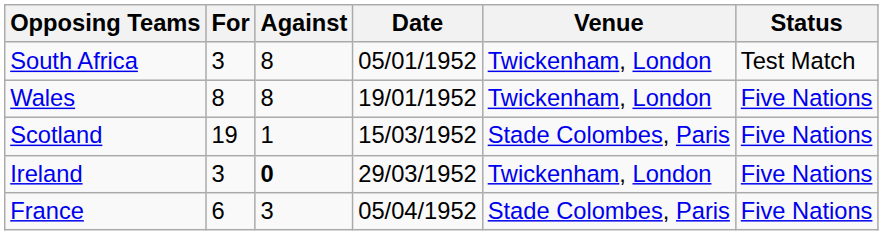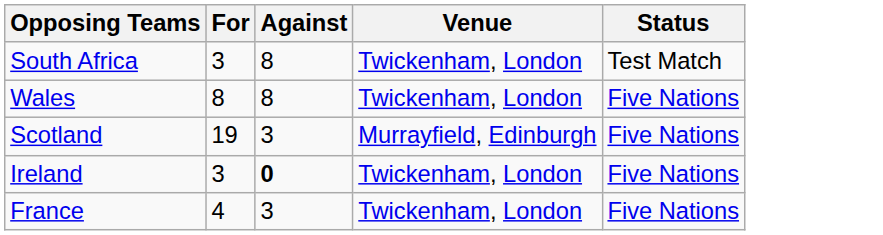 <table class="wikitable">
 <tr>
 <th>Opposing Teams</th>
 <th>For</th>
 <th>Against</th>
-<th>Date</th>
 <th>Venue</th>
 <th>Status</th>
 </tr>
 <tr>
 <td><a href='#'>South Africa</a></td>
 <td>3</td>
 <td>8</td>
-<td>05/01/1952</td>
 <td><a href='#'>Twickenham</a>, <a href='#'>London</a></td>
 <td>Test Match</td>
 </tr>
 <tr>
 <td><a href='#'>Wales</a></td>
 <td>8</td>
 <td>8</td>
-<td>19/01/1952</td>
 <td><a href='#'>Twickenham</a>, <a href='#'>London</a></td>
 <td><a href='#'>Five Nations</a></td>
 </tr>
 <tr>
 <td><a href='#'>Scotland</a></td>
 <td>19</td>
-<td>1</td>
-<td>15/03/1952</td>
-<td><a href='#'>Stade Colombes</a>, <a href='#'>Paris</a></td>
+<td>3</td>
+<td><a href='#'>Murrayfield</a>, <a href='#'>Edinburgh</a></td>
 <td><a href='#'>Five Nations</a></td>
 </tr>
 <tr>
 <td><a href='#'>Ireland</a></td>
 <td>3</td>
 <td><strong>0</strong></td>
-<td>29/03/1952</td>
 <td><a href='#'>Twickenham</a>, <a href='#'>London</a></td>
 <td><a href='#'>Five Nations</a></td>
 </tr>
 <tr>
 <td><a href='#'>France</a></td>
-<td>6</td>
+<td>4</td>
 <td>3</td>
-<td>05/04/1952</td>
-<td><a href='#'>Stade Colombes</a>, <a href='#'>Paris</a></td>
+<td><a href='#'>Twickenham</a>, <a href='#'>London</a></td>
 <td><a href='#'>Five Nations</a></td>
 </tr>
 </table>
